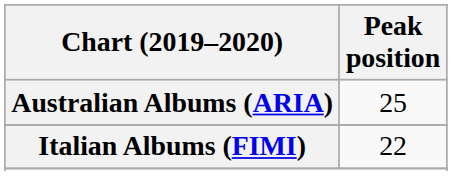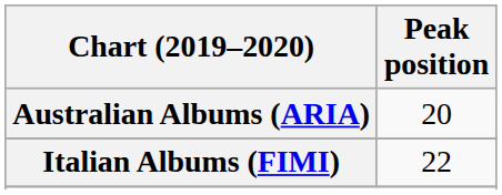 <table class="wikitable sortable plainrowheaders" style="text-align:center">
 <tr>
 <th scope="col">Chart (2019–2020)</th>
 <th scope="col">Peak<br>position</th>
 </tr>
 <tr>
 <th scope="row">Australian Albums (<a href='#'>ARIA</a>)</th>
-<td>25</td>
+<td>20</td>
 </tr>
 <tr>
 </tr>
 <tr>
 </tr>
 <tr>
 </tr>
 <tr>
 </tr>
 <tr>
 </tr>
 <tr>
 <th scope="row">Italian Albums (<a href='#'>FIMI</a>)</th>
 <td>22</td>
 </tr>
 <tr>
 </tr>
 <tr>
 </tr>
 <tr>
 </tr>
 </table>
